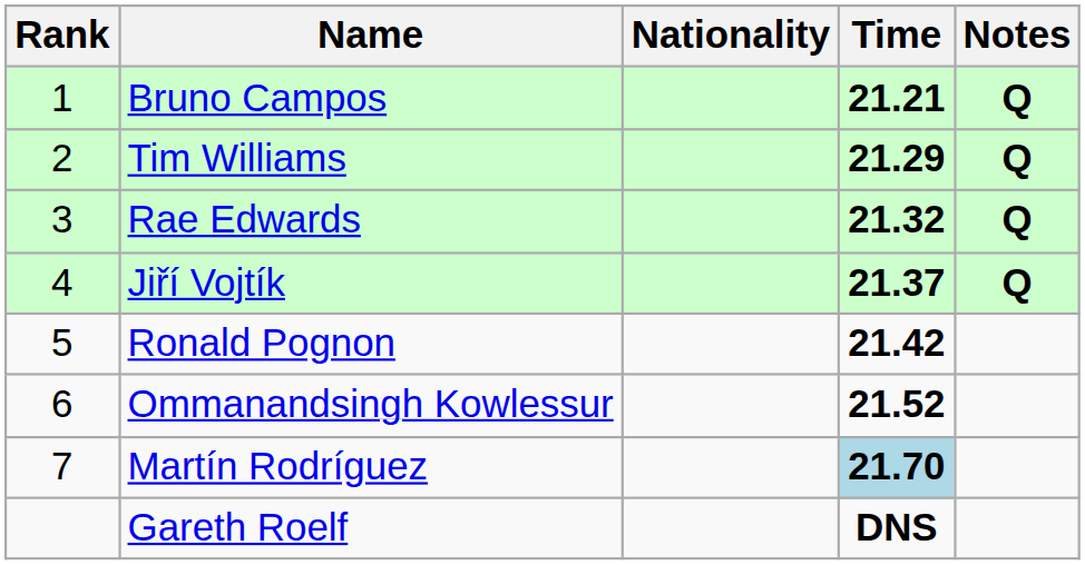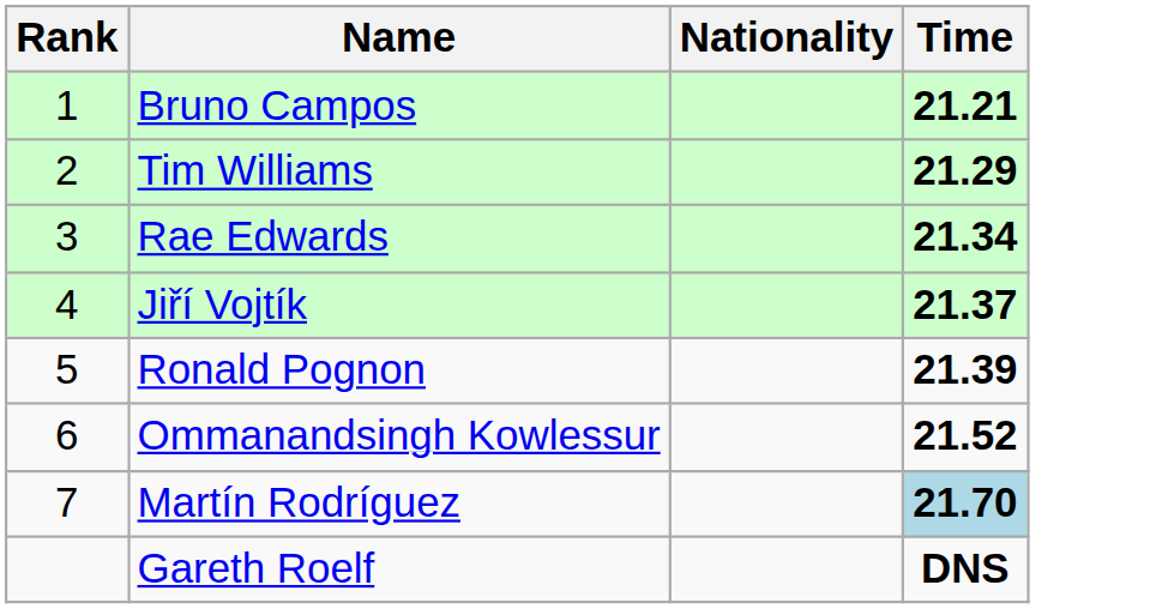 <table class="wikitable sortable" style="text-align:center">
 <tr>
 <th>Rank</th>
 <th>Name</th>
 <th>Nationality</th>
 <th>Time</th>
-<th>Notes</th>
 </tr>
 <tr bgcolor=ccffcc>
 <td>1</td>
 <td align=left><a href='#'>Bruno Campos</a></td>
 <td align=left></td>
 <td><strong>21.21</strong></td>
-<td><strong>Q</strong></td>
 </tr>
 <tr bgcolor=ccffcc>
 <td>2</td>
 <td align=left><a href='#'>Tim Williams</a></td>
 <td align=left></td>
 <td><strong>21.29</strong></td>
-<td><strong>Q</strong></td>
 </tr>
 <tr bgcolor=ccffcc>
 <td>3</td>
 <td align=left><a href='#'>Rae Edwards</a></td>
 <td align=left></td>
-<td><strong>21.32</strong></td>
-<td><strong>Q</strong></td>
+<td><strong>21.34</strong></td>
 </tr>
 <tr bgcolor=ccffcc>
 <td>4</td>
 <td align=left><a href='#'>Jiří Vojtík</a></td>
 <td align=left></td>
 <td><strong>21.37</strong></td>
-<td><strong>Q</strong></td>
 </tr>
 <tr>
 <td>5</td>
 <td align=left><a href='#'>Ronald Pognon</a></td>
 <td align=left></td>
-<td><strong>21.42</strong></td>
-<td></td>
+<td><strong>21.39</strong></td>
 </tr>
 <tr>
 <td>6</td>
 <td align=left><a href='#'>Ommanandsingh Kowlessur</a></td>
 <td align=left></td>
 <td><strong>21.52</strong></td>
-<td></td>
 </tr>
 <tr>
 <td>7</td>
 <td align=left><a href='#'>Martín Rodríguez</a></td>
 <td align=left></td>
 <td style="background: lightblue;"><strong>21.70</strong></td>
-<td></td>
 </tr>
 <tr>
 <td></td>
 <td align=left><a href='#'>Gareth Roelf</a></td>
 <td align=left></td>
 <td><strong>DNS</strong></td>
-<td></td>
 </tr>
 </table>
